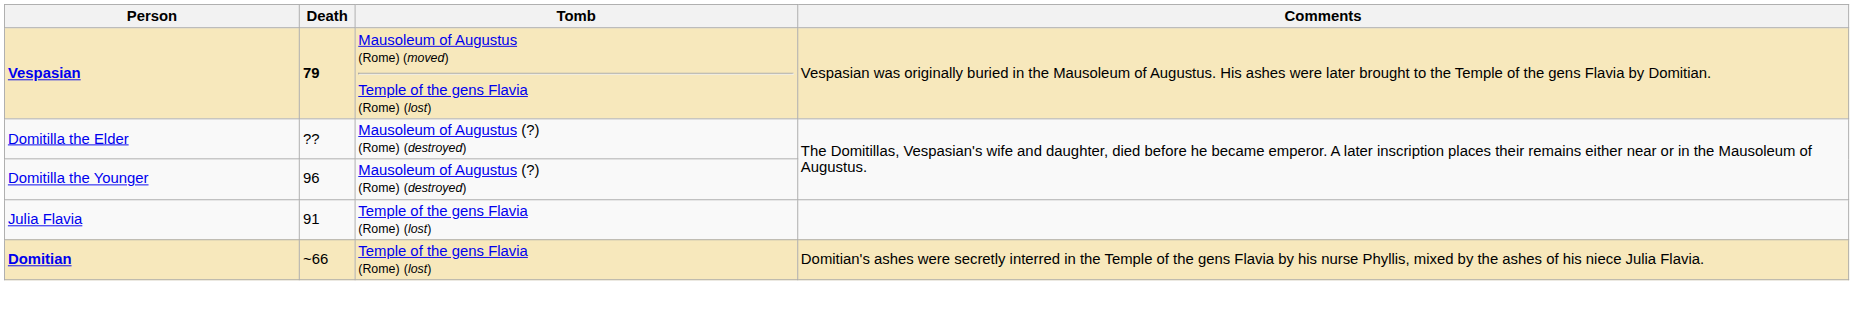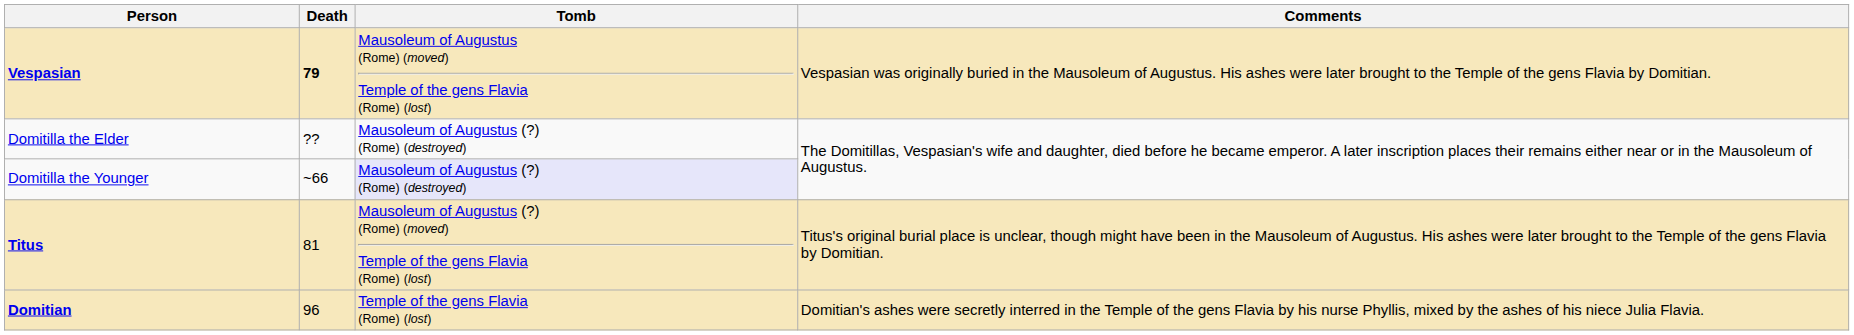 <table class="wikitable plainrowheaders" style="width:100%;">
 <tr>
 <th scope="col" width="16%">Person</th>
 <th scope="col" width="3%">Death</th>
 <th scope="col" width="24%">Tomb</th>
 <th scope="col" width="57%">Comments</th>
 </tr>
 <tr style="background:#f7e8bc;">
 <td><strong><a href='#'>Vespasian</a></strong></td>
 <td><strong>79</strong></td>
 <td><a href='#'>Mausoleum of Augustus</a><em></em><br><small>(Rome) (<em>moved</em>)</small><hr><a href='#'>Temple of the gens Flavia</a><em></em><br><small>(Rome)</small> <small>(<em>lost</em>)</small></td>
 <td>Vespasian was originally buried in the Mausoleum of Augustus.<em></em> His ashes were later brought to the Temple of the gens Flavia by Domitian.</td>
 </tr>
 <tr>
 <td><a href='#'>Domitilla the Elder</a></td>
 <td>??</td>
 <td><a href='#'>Mausoleum of Augustus</a> (?)<br><small>(Rome)</small> <small>(<em>destroyed</em>)</small></td>
 <td rowspan=2>The Domitillas, Vespasian's wife and daughter, died before he became emperor. A later inscription places their remains either near or in the Mausoleum of Augustus.</td>
 </tr>
 <tr>
 <td><a href='#'>Domitilla the Younger</a></td>
-<td>96</td>
-<td><a href='#'>Mausoleum of Augustus</a> (?)<br><small>(Rome)</small> <small>(<em>destroyed</em>)</small></td>
+<td>~66</td>
+<td style="background: lavender;"><a href='#'>Mausoleum of Augustus</a> (?)<br><small>(Rome)</small> <small>(<em>destroyed</em>)</small></td>
 </tr>
-<tr>
-<td><a href='#'>Julia Flavia</a></td>
-<td>91</td>
-<td><a href='#'>Temple of the gens Flavia</a><em></em><br><small>(Rome)</small> <small>(<em>lost</em>)</small></td>
-<td></td>
+<tr style="background:#f7e8bc;">
+<td><strong><a href='#'>Titus</a></strong></td>
+<td>81</td>
+<td><a href='#'>Mausoleum of Augustus</a> (?)<em></em><br><small>(Rome) (<em>moved</em>)</small><hr><a href='#'>Temple of the gens Flavia</a><em></em><br><small>(Rome)</small> <small>(<em>lost</em>)</small></td>
+<td>Titus's original burial place is unclear, though might have been in the Mausoleum of Augustus.<em></em> His ashes were later brought to the Temple of the gens Flavia by Domitian.</td>
 </tr>
 <tr style="background:#f7e8bc;">
 <td><strong><a href='#'>Domitian</a></strong></td>
-<td>~66</td>
+<td>96</td>
 <td><a href='#'>Temple of the gens Flavia</a><em></em><br><small>(Rome)</small> <small>(<em>lost</em>)</small></td>
 <td>Domitian's ashes were secretly interred in the Temple of the gens Flavia by his nurse Phyllis, mixed by the ashes of his niece Julia Flavia.</td>
 </tr>
 </table>
